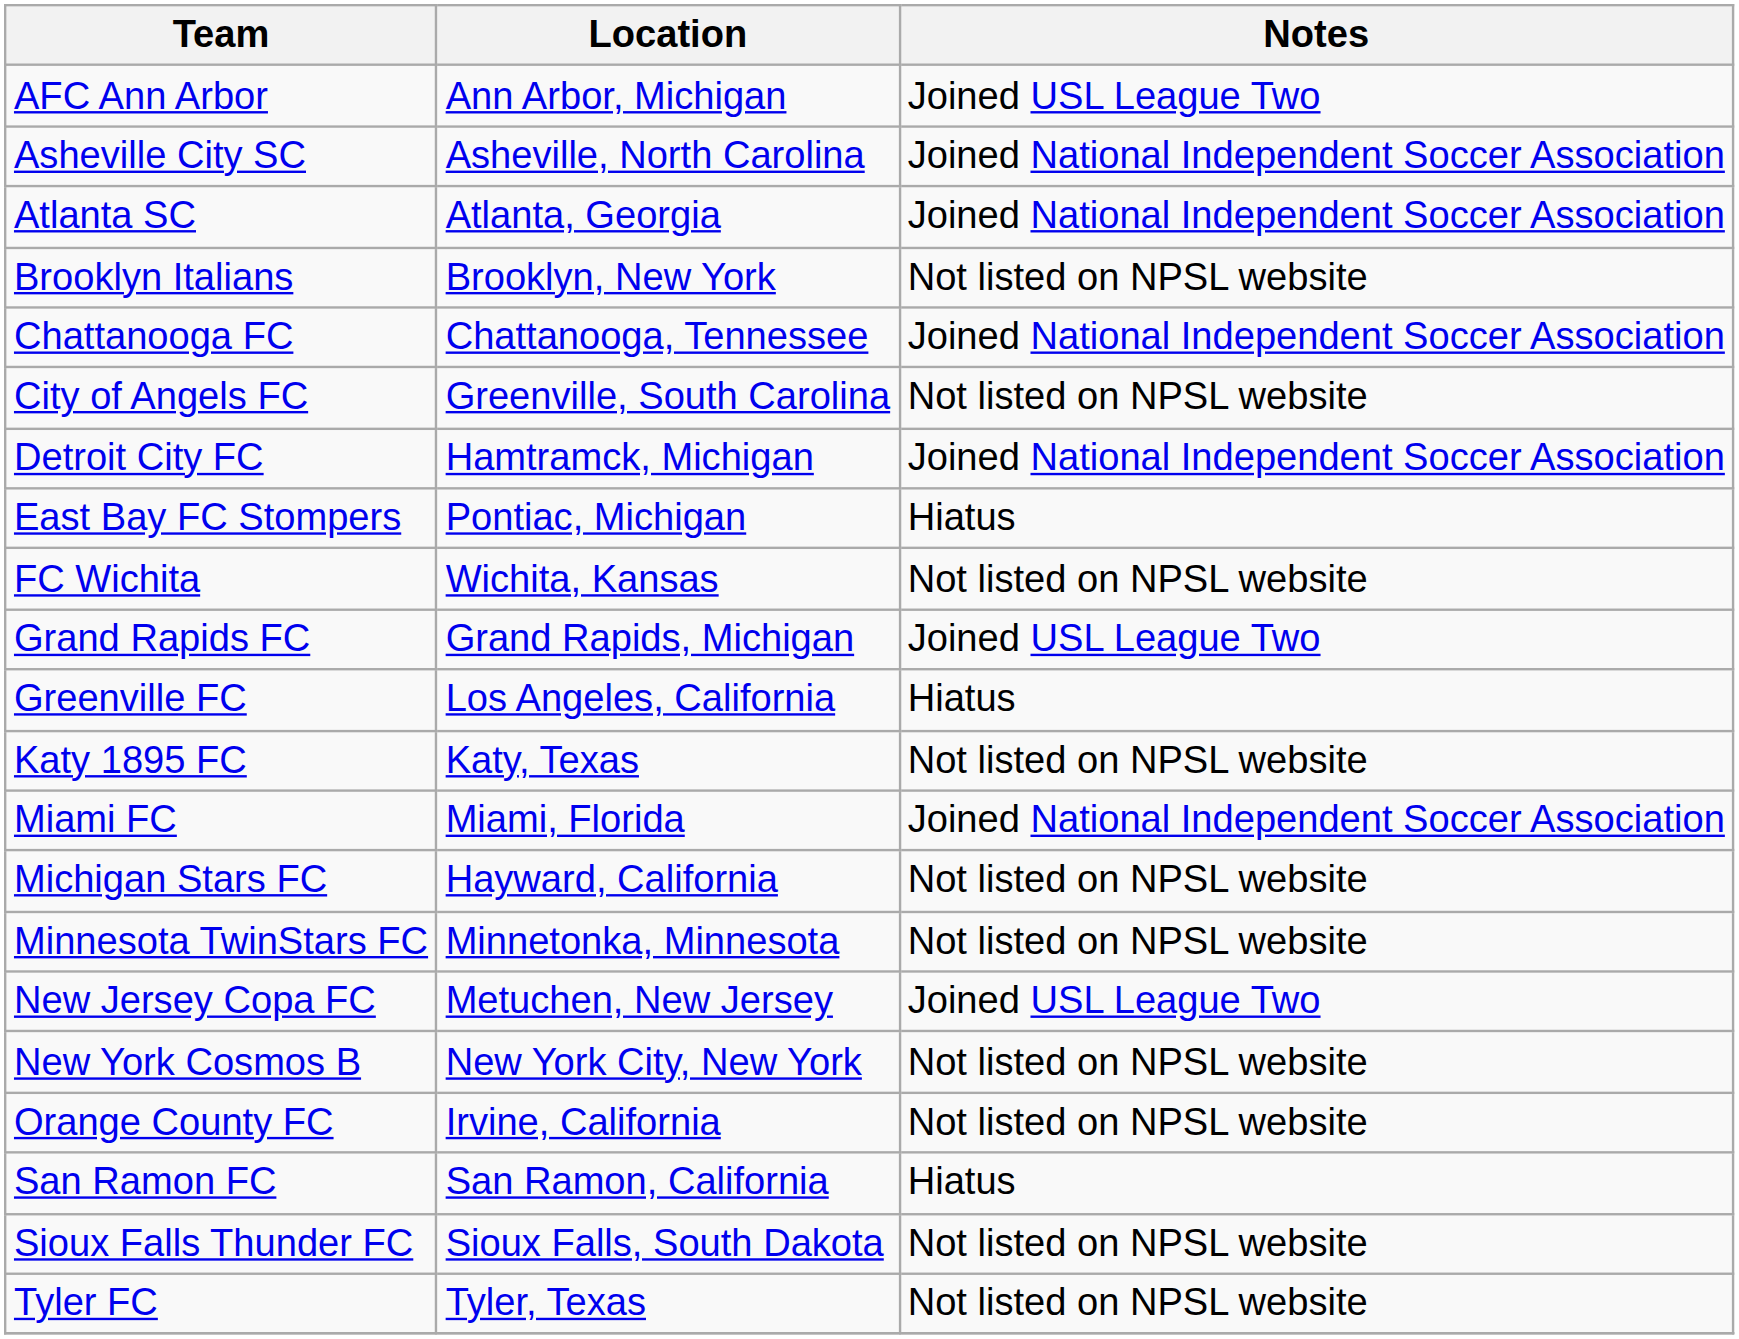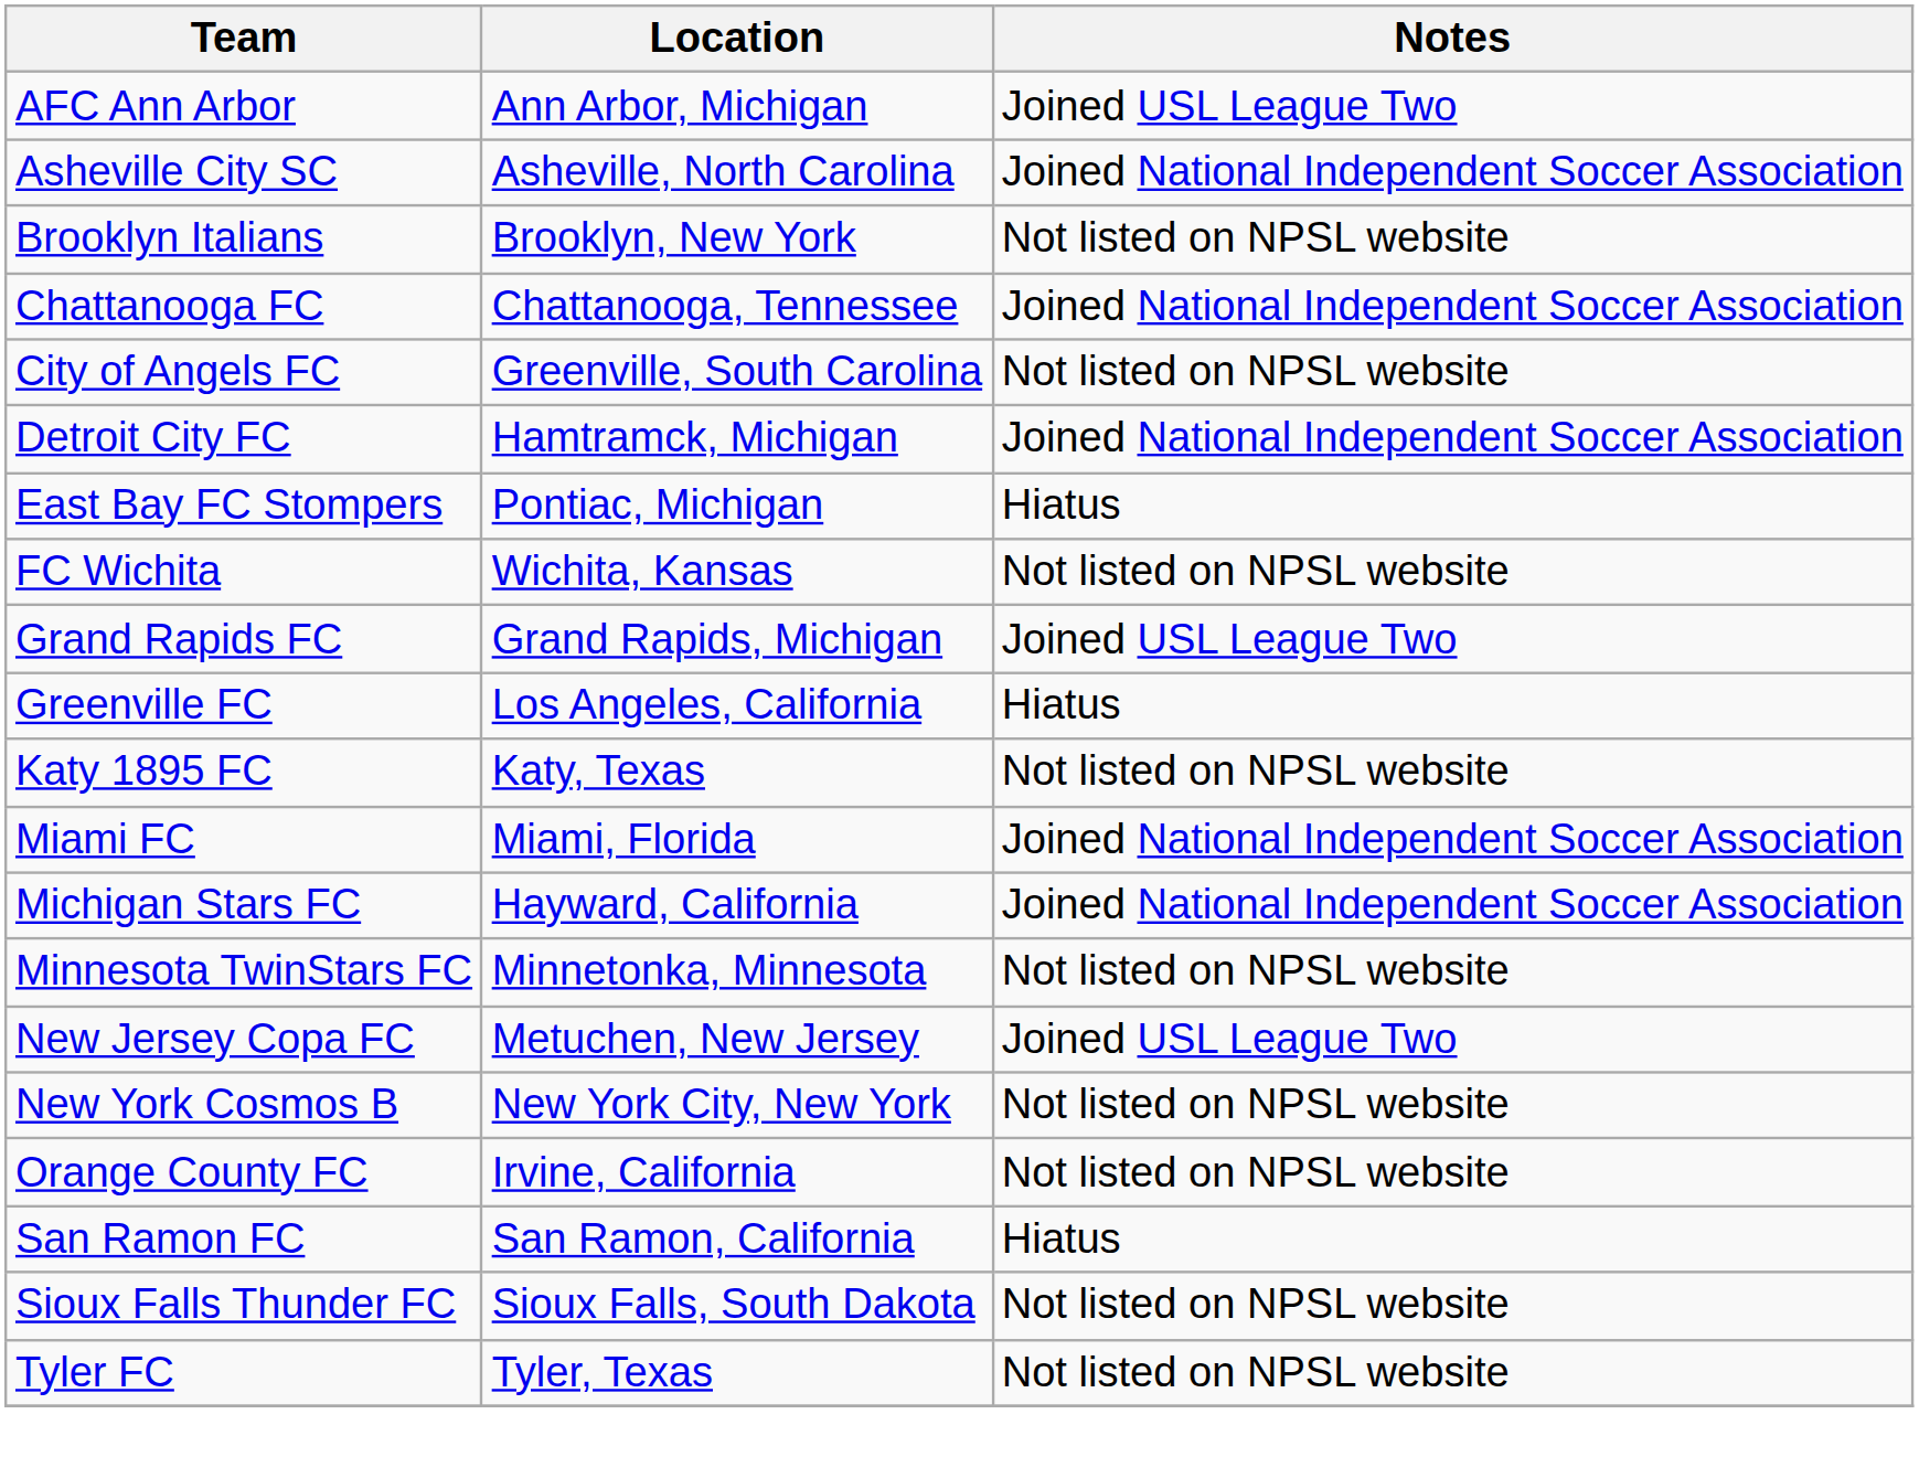 <table class="wikitable sortable">
 <tr>
 <th>Team</th>
 <th>Location</th>
 <th class=unsortable>Notes</th>
 </tr>
 <tr>
 <td><a href='#'>AFC Ann Arbor</a></td>
 <td><a href='#'>Ann Arbor, Michigan</a></td>
 <td>Joined <a href='#'>USL League Two</a></td>
 </tr>
 <tr>
 <td><a href='#'>Asheville City SC</a></td>
 <td><a href='#'>Asheville, North Carolina</a></td>
-<td>Joined <a href='#'>National Independent Soccer Association</a></td>
-</tr>
-<tr>
-<td><a href='#'>Atlanta SC</a></td>
-<td><a href='#'>Atlanta, Georgia</a></td>
 <td>Joined <a href='#'>National Independent Soccer Association</a></td>
 </tr>
 <tr>
 <td><a href='#'>Brooklyn Italians</a></td>
 <td><a href='#'>Brooklyn, New York</a></td>
 <td>Not listed on NPSL website</td>
 </tr>
 <tr>
 <td><a href='#'>Chattanooga FC</a></td>
 <td><a href='#'>Chattanooga, Tennessee</a></td>
 <td>Joined <a href='#'>National Independent Soccer Association</a></td>
 </tr>
 <tr>
 <td><a href='#'>City of Angels FC</a></td>
 <td><a href='#'>Greenville, South Carolina</a></td>
 <td>Not listed on NPSL website</td>
 </tr>
 <tr>
 <td><a href='#'>Detroit City FC</a></td>
 <td><a href='#'>Hamtramck, Michigan</a></td>
 <td>Joined <a href='#'>National Independent Soccer Association</a></td>
 </tr>
 <tr>
 <td><a href='#'>East Bay FC Stompers</a></td>
 <td><a href='#'>Pontiac, Michigan</a></td>
 <td>Hiatus</td>
 </tr>
 <tr>
 <td><a href='#'>FC Wichita</a></td>
 <td><a href='#'>Wichita, Kansas</a></td>
 <td>Not listed on NPSL website</td>
 </tr>
 <tr>
 <td><a href='#'>Grand Rapids FC</a></td>
 <td><a href='#'>Grand Rapids, Michigan</a></td>
 <td>Joined <a href='#'>USL League Two</a></td>
 </tr>
 <tr>
 <td><a href='#'>Greenville FC</a></td>
 <td><a href='#'>Los Angeles, California</a></td>
 <td>Hiatus</td>
 </tr>
 <tr>
 <td><a href='#'>Katy 1895 FC</a></td>
 <td><a href='#'>Katy, Texas</a></td>
 <td>Not listed on NPSL website</td>
 </tr>
 <tr>
 <td><a href='#'>Miami FC</a></td>
 <td><a href='#'>Miami, Florida</a></td>
 <td>Joined <a href='#'>National Independent Soccer Association</a></td>
 </tr>
 <tr>
 <td><a href='#'>Michigan Stars FC</a></td>
 <td><a href='#'>Hayward, California</a></td>
-<td>Not listed on NPSL website</td>
+<td>Joined <a href='#'>National Independent Soccer Association</a></td>
 </tr>
 <tr>
 <td><a href='#'>Minnesota TwinStars FC</a></td>
 <td><a href='#'>Minnetonka, Minnesota</a></td>
 <td>Not listed on NPSL website</td>
 </tr>
 <tr>
 <td><a href='#'>New Jersey Copa FC</a></td>
 <td><a href='#'>Metuchen, New Jersey</a></td>
 <td>Joined <a href='#'>USL League Two</a></td>
 </tr>
 <tr>
 <td><a href='#'>New York Cosmos B</a></td>
 <td><a href='#'>New York City, New York</a></td>
 <td>Not listed on NPSL website</td>
 </tr>
 <tr>
 <td><a href='#'>Orange County FC</a></td>
 <td><a href='#'>Irvine, California</a></td>
 <td>Not listed on NPSL website</td>
 </tr>
 <tr>
 <td><a href='#'>San Ramon FC</a></td>
 <td><a href='#'>San Ramon, California</a></td>
 <td>Hiatus</td>
 </tr>
 <tr>
 <td><a href='#'>Sioux Falls Thunder FC</a></td>
 <td><a href='#'>Sioux Falls, South Dakota</a></td>
 <td>Not listed on NPSL website</td>
 </tr>
 <tr>
 <td><a href='#'>Tyler FC</a></td>
 <td><a href='#'>Tyler, Texas</a></td>
 <td>Not listed on NPSL website</td>
 </tr>
 <tr>
 </tr>
 </table>
